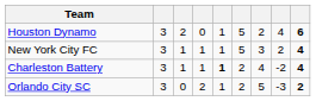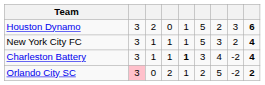 <table class="wikitable" style="text-align: center;">
 <tr>
 <th width="200">Team</th>
 <th width="20"></th>
 <th width="20"></th>
 <th width="20"></th>
 <th width="20"></th>
 <th width="20"></th>
 <th width="20"></th>
 <th width="20"></th>
 <th width="20"></th>
 </tr>
 <tr>
 <td style="text-align:left;"><a href='#'>Houston Dynamo</a></td>
 <td>3</td>
 <td>2</td>
 <td>0</td>
 <td>1</td>
 <td>5</td>
 <td>2</td>
-<td>4</td>
+<td>3</td>
 <td><strong>6</strong></td>
 </tr>
 <tr>
 <td style="text-align:left;">New York City FC</td>
 <td>3</td>
 <td>1</td>
 <td>1</td>
 <td>1</td>
 <td>5</td>
 <td>3</td>
 <td>2</td>
 <td><strong>4</strong></td>
 </tr>
 <tr>
 <td style="text-align:left;"><a href='#'>Charleston Battery</a></td>
 <td>3</td>
 <td>1</td>
 <td>1</td>
 <td><strong>1</strong></td>
-<td>2</td>
+<td>3</td>
 <td>4</td>
 <td>-2</td>
 <td><strong>4</strong></td>
 </tr>
 <tr>
 <td style="text-align:left;"><a href='#'>Orlando City SC</a></td>
-<td>3</td>
+<td style="background: pink;">3</td>
 <td>0</td>
 <td>2</td>
 <td>1</td>
 <td>2</td>
 <td>5</td>
-<td>-3</td>
+<td>-2</td>
 <td><strong>2</strong></td>
 </tr>
 </table>
